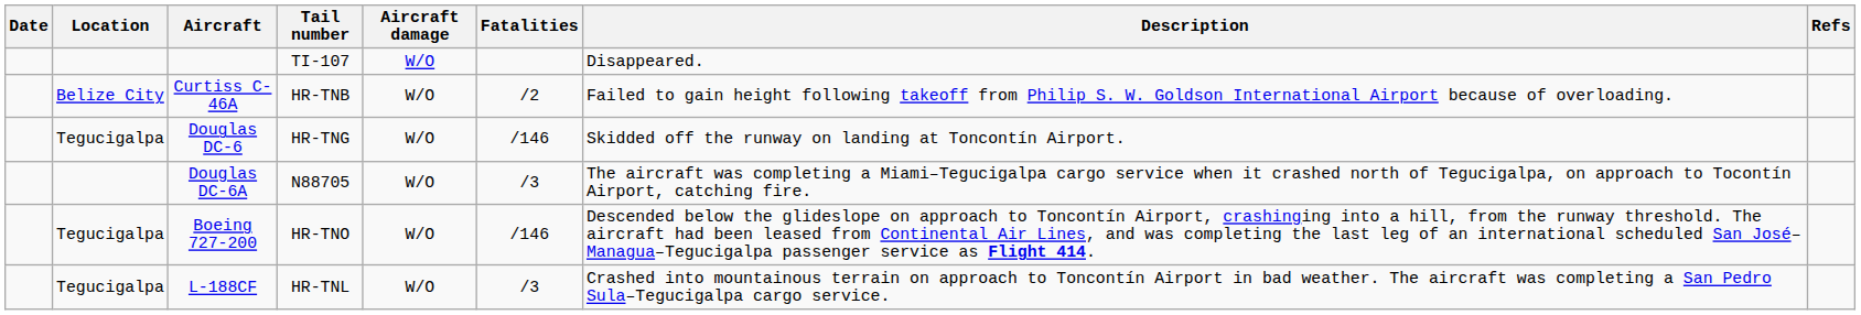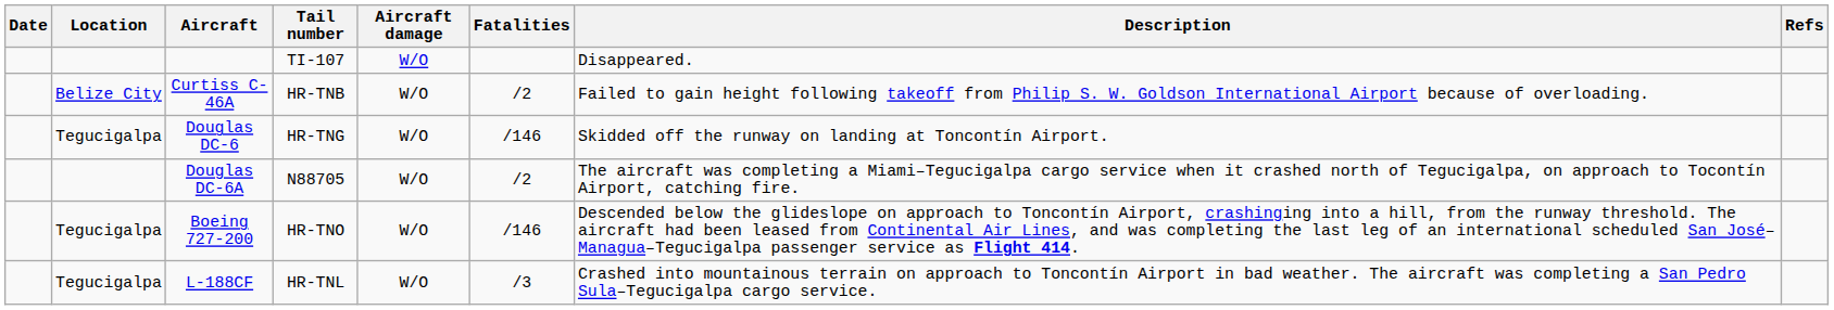 <table class="wikitable sortable toccolours" border="1" cellpadding="3" style="border-collapse:collapse; font-size: 85%">
 <tr>
 <th>Date</th>
 <th>Location</th>
 <th>Aircraft</th>
 <th>Tail number</th>
 <th>Aircraft damage</th>
 <th>Fatalities</th>
 <th class="unsortable">Description</th>
 <th class="unsortable">Refs</th>
 </tr>
 <tr>
 <td align=center></td>
 <td></td>
 <td align=center></td>
 <td align=center>TI-107</td>
 <td align=center><a href='#'>W/O</a></td>
 <td></td>
 <td>Disappeared.</td>
 <td align=center></td>
 </tr>
 <tr>
 <td align=center></td>
 <td align=center><a href='#'>Belize City</a></td>
 <td align=center><a href='#'>Curtiss C-46A</a></td>
 <td align=center>HR-TNB</td>
 <td align=center>W/O</td>
 <td align=center>/2</td>
 <td>Failed to gain height following <a href='#'>takeoff</a> from <a href='#'>Philip S. W. Goldson International Airport</a> because of overloading.</td>
 <td align=center></td>
 </tr>
 <tr>
 <td align=center></td>
 <td align=center>Tegucigalpa</td>
 <td align=center><a href='#'>Douglas DC-6</a></td>
 <td align=center>HR-TNG</td>
 <td align=center>W/O</td>
 <td align=center>/146</td>
 <td>Skidded off the runway on landing at Toncontín Airport.</td>
 <td align=center></td>
 </tr>
 <tr>
 <td align=center></td>
 <td align=center></td>
 <td align=center><a href='#'>Douglas DC-6A</a></td>
 <td align=center>N88705</td>
 <td align=center>W/O</td>
-<td align=center>/3</td>
+<td align=center>/2</td>
 <td>The aircraft was completing a Miami–Tegucigalpa cargo service when it crashed  north of Tegucigalpa, on approach to Tocontín Airport, catching fire.</td>
 <td align=center></td>
 </tr>
 <tr>
 <td align=center></td>
 <td align=center>Tegucigalpa</td>
 <td align=center><a href='#'>Boeing 727-200</a></td>
 <td align=center>HR-TNO</td>
 <td align=center>W/O</td>
 <td align=center>/146</td>
 <td>Descended below the glideslope on approach to Toncontín Airport, <a href='#'>crashing</a>ing into a hill,  from the runway threshold. The aircraft had been leased from <a href='#'>Continental Air Lines</a>, and was completing the last leg of an international scheduled <a href='#'>San José</a>–<a href='#'>Managua</a>–Tegucigalpa passenger service as <a href='#'><strong>Flight 414</strong></a>.</td>
 <td align=center></td>
 </tr>
 <tr>
 <td align=center></td>
 <td align=center>Tegucigalpa</td>
 <td align=center><a href='#'>L-188CF</a></td>
 <td align=center>HR-TNL</td>
 <td align=center>W/O</td>
 <td align=center>/3</td>
 <td>Crashed into mountainous terrain on approach to Toncontín Airport in bad weather. The aircraft was completing a <a href='#'>San Pedro Sula</a>–Tegucigalpa cargo service.</td>
 <td align=center></td>
 </tr>
 </table>
